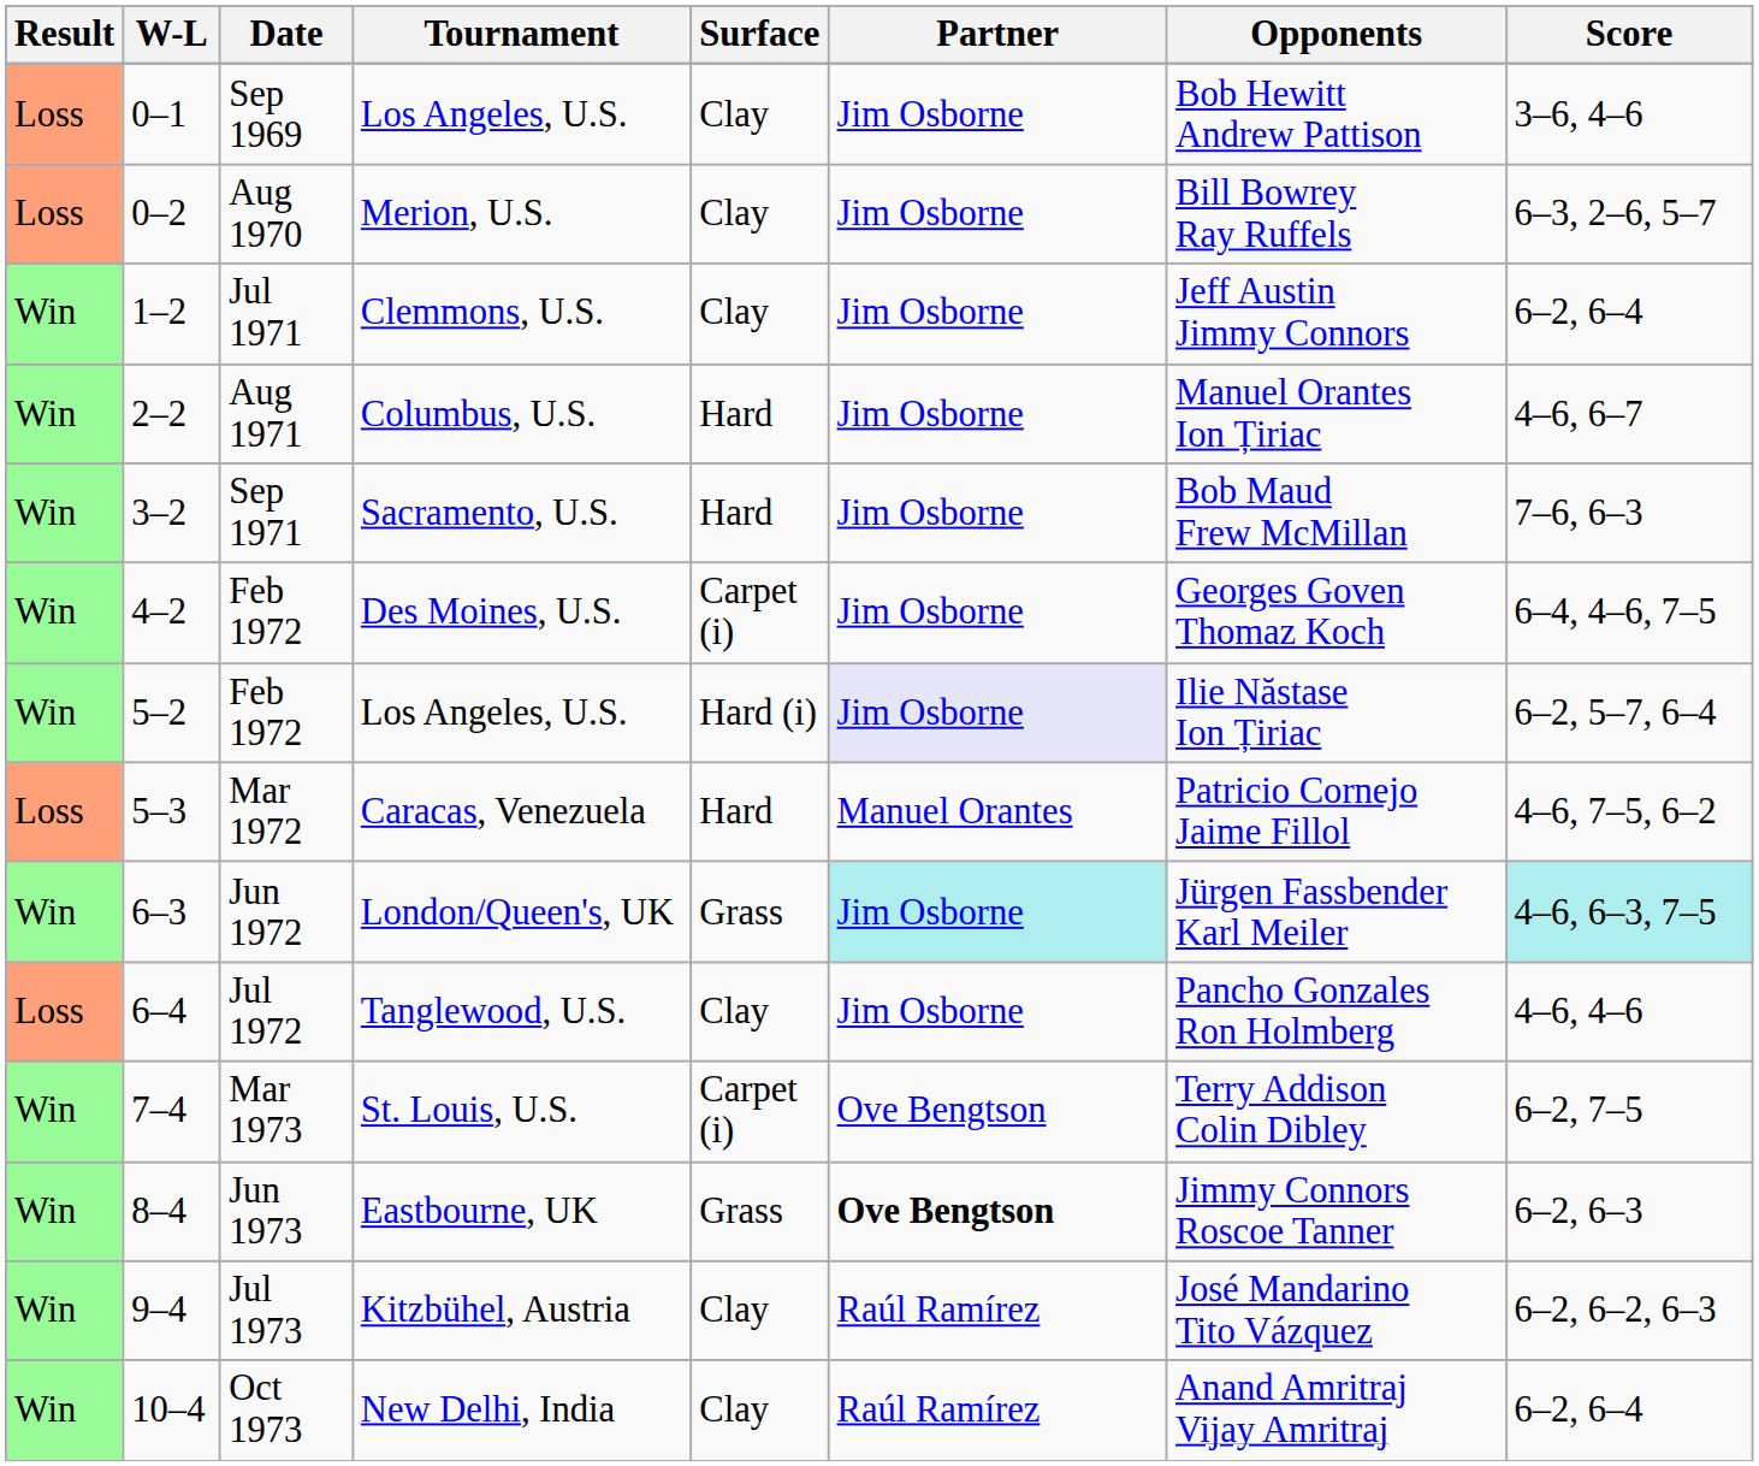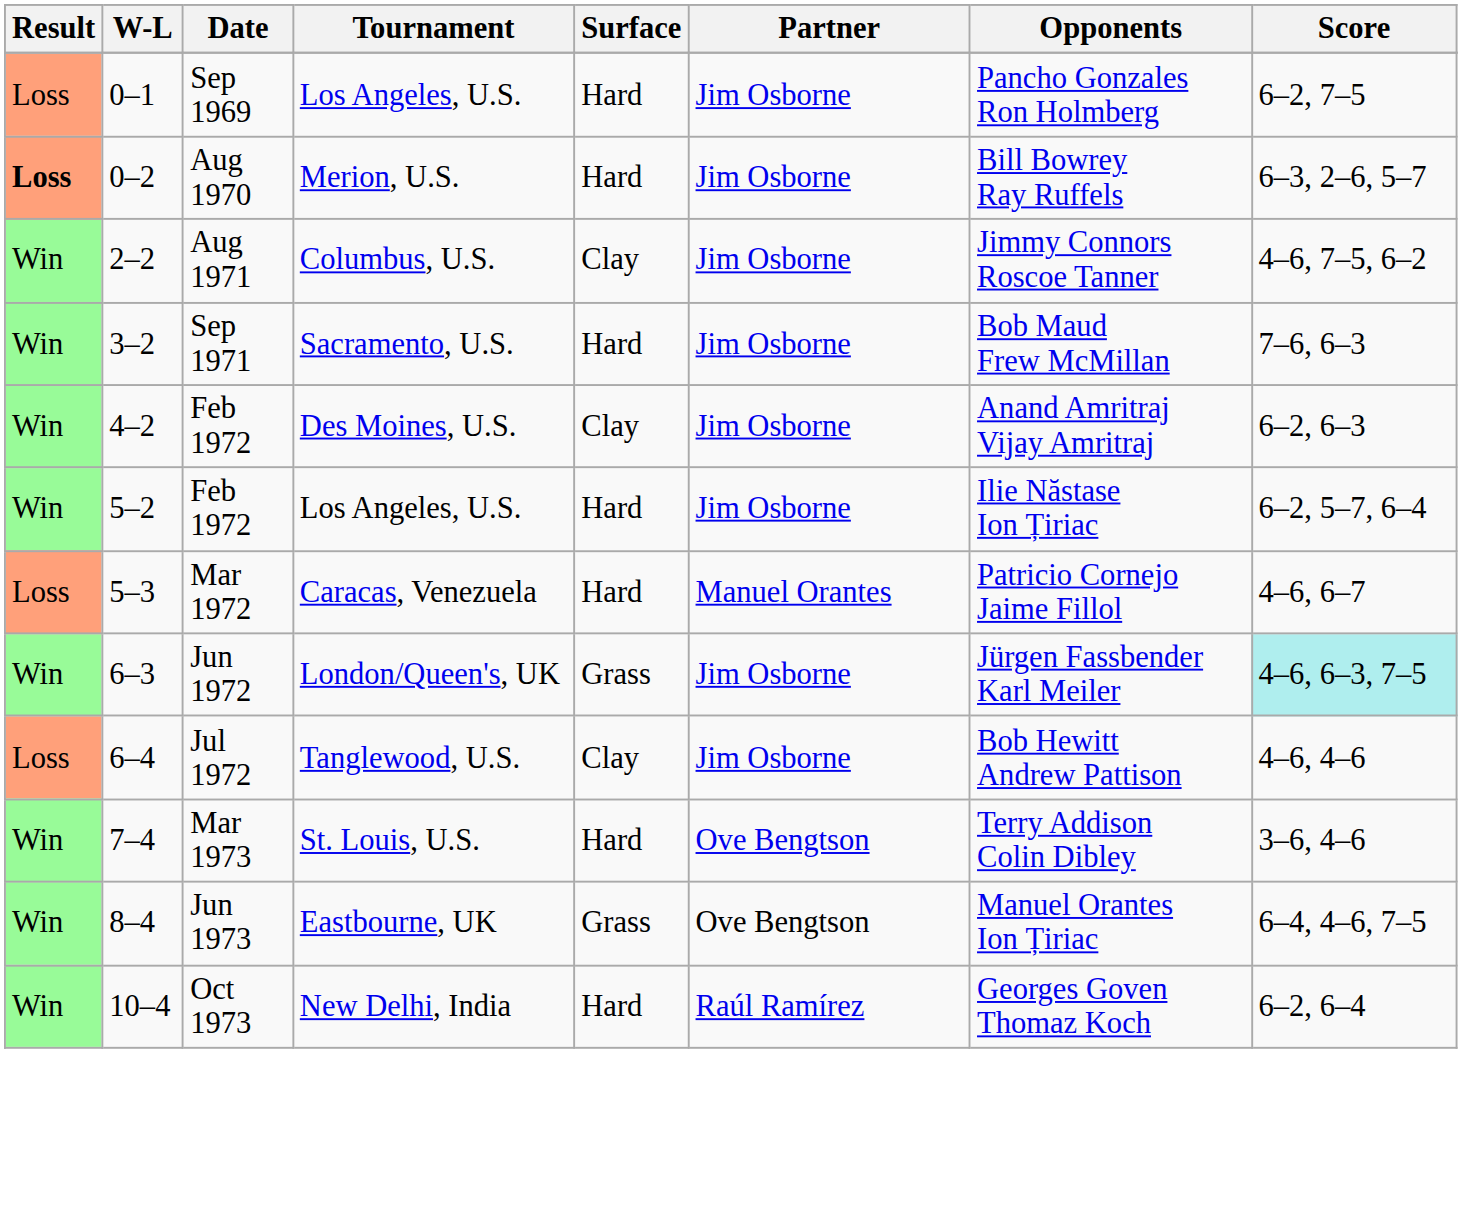 <table class="sortable wikitable">
 <tr>
 <th>Result</th>
 <th style="width:35px" class="unsortable">W-L</th>
 <th style="width:50px">Date</th>
 <th style="width:140px">Tournament</th>
 <th style="width:50px">Surface</th>
 <th style="width:140px">Partner</th>
 <th style="width:140px">Opponents</th>
 <th style="width:100px" class="unsortable">Score</th>
 </tr>
 <tr>
 </tr>
 <tr>
 <td style="background:#ffa07a;">Loss</td>
 <td>0–1</td>
 <td>Sep 1969</td>
 <td><a href='#'>Los Angeles</a>, U.S.</td>
-<td>Clay</td>
+<td>Hard</td>
 <td> <a href='#'>Jim Osborne</a></td>
-<td> <a href='#'>Bob Hewitt</a> <br>  <a href='#'>Andrew Pattison</a></td>
-<td>3–6, 4–6</td>
+<td> <a href='#'>Pancho Gonzales</a> <br>  <a href='#'>Ron Holmberg</a></td>
+<td>6–2, 7–5</td>
 </tr>
 <tr>
-<td style="background:#ffa07a;">Loss</td>
+<td style="background:#ffa07a;"><strong>Loss</strong></td>
 <td>0–2</td>
 <td>Aug 1970</td>
 <td><a href='#'>Merion</a>, U.S.</td>
-<td>Clay</td>
+<td>Hard</td>
 <td> <a href='#'>Jim Osborne</a></td>
 <td> <a href='#'>Bill Bowrey</a> <br>  <a href='#'>Ray Ruffels</a></td>
 <td>6–3, 2–6, 5–7</td>
 </tr>
 <tr>
 <td style="background:#98fb98;">Win</td>
-<td>1–2</td>
-<td>Jul 1971</td>
-<td><a href='#'>Clemmons</a>, U.S.</td>
-<td>Clay</td>
-<td> <a href='#'>Jim Osborne</a></td>
-<td> <a href='#'>Jeff Austin</a> <br>  <a href='#'>Jimmy Connors</a></td>
-<td>6–2, 6–4</td>
-</tr>
-<tr>
-<td style="background:#98fb98;">Win</td>
 <td>2–2</td>
 <td>Aug 1971</td>
 <td><a href='#'>Columbus</a>, U.S.</td>
-<td>Hard</td>
+<td>Clay</td>
 <td> <a href='#'>Jim Osborne</a></td>
-<td> <a href='#'>Manuel Orantes</a> <br>  <a href='#'>Ion Țiriac</a></td>
-<td>4–6, 6–7</td>
+<td> <a href='#'>Jimmy Connors</a> <br>  <a href='#'>Roscoe Tanner</a></td>
+<td>4–6, 7–5, 6–2</td>
 </tr>
 <tr>
 <td style="background:#98fb98;">Win</td>
 <td>3–2</td>
 <td>Sep 1971</td>
 <td><a href='#'>Sacramento</a>, U.S.</td>
 <td>Hard</td>
 <td> <a href='#'>Jim Osborne</a></td>
 <td> <a href='#'>Bob Maud</a> <br>  <a href='#'>Frew McMillan</a></td>
 <td>7–6, 6–3</td>
 </tr>
 <tr>
 <td style="background:#98fb98;">Win</td>
 <td>4–2</td>
 <td>Feb 1972</td>
 <td><a href='#'>Des Moines</a>, U.S.</td>
-<td>Carpet (i)</td>
+<td>Clay</td>
 <td> <a href='#'>Jim Osborne</a></td>
-<td> <a href='#'>Georges Goven</a> <br>  <a href='#'>Thomaz Koch</a></td>
-<td>6–4, 4–6, 7–5</td>
+<td> <a href='#'>Anand Amritraj</a> <br>  <a href='#'>Vijay Amritraj</a></td>
+<td>6–2, 6–3</td>
 </tr>
 <tr>
 <td style="background:#98fb98;">Win</td>
 <td>5–2</td>
 <td>Feb 1972</td>
 <td>Los Angeles, U.S.</td>
-<td>Hard (i)</td>
-<td style="background: lavender;"> <a href='#'>Jim Osborne</a></td>
+<td>Hard</td>
+<td> <a href='#'>Jim Osborne</a></td>
 <td> <a href='#'>Ilie Năstase</a> <br>  <a href='#'>Ion Țiriac</a></td>
 <td>6–2, 5–7, 6–4</td>
 </tr>
 <tr>
 <td style="background:#ffa07a;">Loss</td>
 <td>5–3</td>
 <td>Mar 1972</td>
 <td><a href='#'>Caracas</a>, Venezuela</td>
 <td>Hard</td>
 <td> <a href='#'>Manuel Orantes</a></td>
 <td> <a href='#'>Patricio Cornejo</a><br> <a href='#'>Jaime Fillol</a></td>
-<td>4–6, 7–5, 6–2</td>
+<td>4–6, 6–7</td>
 </tr>
 <tr>
 <td style="background:#98fb98;">Win</td>
 <td>6–3</td>
 <td>Jun 1972</td>
 <td><a href='#'>London/Queen's</a>, UK</td>
 <td>Grass</td>
-<td style="background: paleturquoise;"> <a href='#'>Jim Osborne</a></td>
+<td> <a href='#'>Jim Osborne</a></td>
 <td> <a href='#'>Jürgen Fassbender</a> <br>  <a href='#'>Karl Meiler</a></td>
 <td style="background: paleturquoise;">4–6, 6–3, 7–5</td>
 </tr>
 <tr>
 <td style="background:#ffa07a;">Loss</td>
 <td>6–4</td>
 <td>Jul 1972</td>
 <td><a href='#'>Tanglewood</a>, U.S.</td>
 <td>Clay</td>
 <td> <a href='#'>Jim Osborne</a></td>
-<td> <a href='#'>Pancho Gonzales</a> <br>  <a href='#'>Ron Holmberg</a></td>
+<td> <a href='#'>Bob Hewitt</a> <br>  <a href='#'>Andrew Pattison</a></td>
 <td>4–6, 4–6</td>
 </tr>
 <tr>
 <td style="background:#98fb98;">Win</td>
 <td>7–4</td>
 <td>Mar 1973</td>
 <td><a href='#'>St. Louis</a>, U.S.</td>
-<td>Carpet (i)</td>
+<td>Hard</td>
 <td> <a href='#'>Ove Bengtson</a></td>
 <td> <a href='#'>Terry Addison</a> <br>  <a href='#'>Colin Dibley</a></td>
-<td>6–2, 7–5</td>
+<td>3–6, 4–6</td>
 </tr>
 <tr>
 <td style="background:#98fb98;">Win</td>
 <td>8–4</td>
 <td>Jun 1973</td>
 <td><a href='#'>Eastbourne</a>, UK</td>
 <td>Grass</td>
-<td><strong> Ove Bengtson</strong></td>
-<td> <a href='#'>Jimmy Connors</a> <br>  <a href='#'>Roscoe Tanner</a></td>
-<td>6–2, 6–3</td>
-</tr>
-<tr>
-<td style="background:#98fb98;">Win</td>
-<td>9–4</td>
-<td>Jul 1973</td>
-<td><a href='#'>Kitzbühel</a>, Austria</td>
-<td>Clay</td>
-<td> <a href='#'>Raúl Ramírez</a></td>
-<td> <a href='#'>José Mandarino</a> <br>  <a href='#'>Tito Vázquez</a></td>
-<td>6–2, 6–2, 6–3</td>
+<td> Ove Bengtson</td>
+<td> <a href='#'>Manuel Orantes</a> <br>  <a href='#'>Ion Țiriac</a></td>
+<td>6–4, 4–6, 7–5</td>
 </tr>
 <tr>
 <td style="background:#98fb98;">Win</td>
 <td>10–4</td>
 <td>Oct 1973</td>
 <td><a href='#'>New Delhi</a>, India</td>
-<td>Clay</td>
+<td>Hard</td>
 <td> <a href='#'>Raúl Ramírez</a></td>
-<td> <a href='#'>Anand Amritraj</a> <br>  <a href='#'>Vijay Amritraj</a></td>
+<td> <a href='#'>Georges Goven</a> <br>  <a href='#'>Thomaz Koch</a></td>
 <td>6–2, 6–4</td>
 </tr>
 </table>
